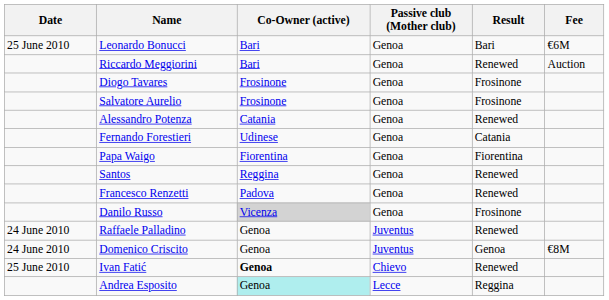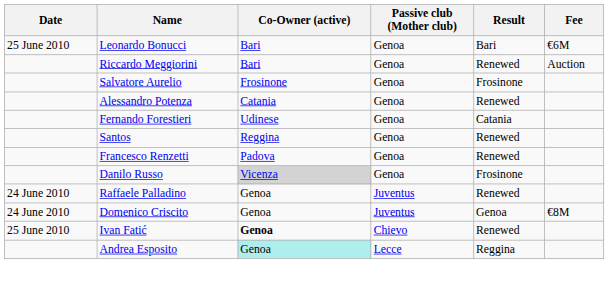 <table class="wikitable sortable" style="width:65%;">
 <tr>
 <th>Date</th>
 <th>Name</th>
 <th>Co-Owner (active)</th>
 <th>Passive club<br>(Mother club)</th>
 <th>Result</th>
 <th>Fee</th>
 </tr>
 <tr>
 <td>25 June 2010</td>
 <td> <a href='#'>Leonardo Bonucci</a></td>
 <td><a href='#'>Bari</a></td>
 <td>Genoa</td>
 <td>Bari</td>
 <td>€6M</td>
 </tr>
 <tr>
 <td></td>
 <td> <a href='#'>Riccardo Meggiorini</a></td>
 <td><a href='#'>Bari</a></td>
 <td>Genoa</td>
 <td>Renewed</td>
 <td>Auction</td>
 </tr>
 <tr>
 <td></td>
-<td> <a href='#'>Diogo Tavares</a></td>
-<td><a href='#'>Frosinone</a></td>
-<td>Genoa</td>
-<td>Frosinone</td>
-<td></td>
-</tr>
-<tr>
-<td></td>
 <td> <a href='#'>Salvatore Aurelio</a></td>
 <td><a href='#'>Frosinone</a></td>
 <td>Genoa</td>
 <td>Frosinone</td>
 <td></td>
 </tr>
 <tr>
 <td></td>
 <td> <a href='#'>Alessandro Potenza</a></td>
 <td><a href='#'>Catania</a></td>
 <td>Genoa</td>
 <td>Renewed</td>
 <td></td>
 </tr>
 <tr>
 <td></td>
 <td> <a href='#'>Fernando Forestieri</a></td>
 <td><a href='#'>Udinese</a></td>
 <td>Genoa</td>
 <td>Catania</td>
-<td></td>
-</tr>
-<tr>
-<td></td>
-<td> <a href='#'>Papa Waigo</a></td>
-<td><a href='#'>Fiorentina</a></td>
-<td>Genoa</td>
-<td>Fiorentina</td>
 <td></td>
 </tr>
 <tr>
 <td></td>
 <td> <a href='#'>Santos</a></td>
 <td><a href='#'>Reggina</a></td>
 <td>Genoa</td>
 <td>Renewed</td>
 <td></td>
 </tr>
 <tr>
 <td></td>
 <td> <a href='#'>Francesco Renzetti</a></td>
 <td><a href='#'>Padova</a></td>
 <td>Genoa</td>
 <td>Renewed</td>
 <td></td>
 </tr>
 <tr>
 <td></td>
 <td> <a href='#'>Danilo Russo</a></td>
 <td style="background: lightgrey;"><a href='#'>Vicenza</a></td>
 <td>Genoa</td>
 <td>Frosinone</td>
 <td></td>
 </tr>
 <tr>
 <td>24 June 2010</td>
 <td> <a href='#'>Raffaele Palladino</a></td>
 <td>Genoa</td>
 <td><a href='#'>Juventus</a></td>
 <td>Renewed</td>
 <td></td>
 </tr>
 <tr>
 <td>24 June 2010</td>
 <td> <a href='#'>Domenico Criscito</a></td>
 <td>Genoa</td>
 <td><a href='#'>Juventus</a></td>
 <td>Genoa</td>
 <td>€8M</td>
 </tr>
 <tr>
 <td>25 June 2010</td>
 <td> <a href='#'>Ivan Fatić</a></td>
 <td><strong>Genoa</strong></td>
 <td><a href='#'>Chievo</a></td>
 <td>Renewed</td>
 <td></td>
 </tr>
 <tr>
 <td></td>
 <td> <a href='#'>Andrea Esposito</a></td>
 <td style="background: paleturquoise;">Genoa</td>
 <td><a href='#'>Lecce</a></td>
 <td>Reggina</td>
 <td></td>
 </tr>
 </table>
